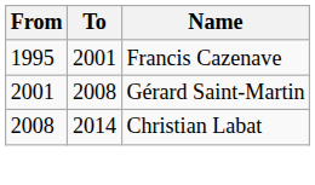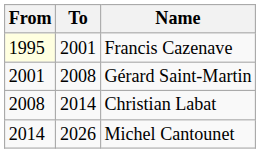 <table class="wikitable">
 <tr>
 <th>From</th>
 <th>To</th>
 <th>Name</th>
 </tr>
 <tr>
-<td>1995</td>
+<td style="background: lightyellow;">1995</td>
 <td>2001</td>
 <td>Francis Cazenave</td>
 </tr>
 <tr>
 <td>2001</td>
 <td>2008</td>
 <td>Gérard Saint-Martin</td>
 </tr>
 <tr>
 <td>2008</td>
 <td>2014</td>
 <td>Christian Labat</td>
 </tr>
+<tr>
+<td>2014</td>
+<td>2026</td>
+<td>Michel Cantounet</td>
+</tr>
 </table>
